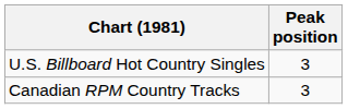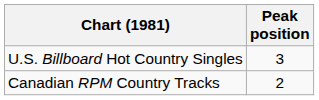 <table class="wikitable">
 <tr>
 <th align="left">Chart (1981)</th>
 <th style="text-align:center;">Peak<br>position</th>
 </tr>
 <tr>
 <td align="left">U.S. <em>Billboard</em> Hot Country Singles</td>
 <td style="text-align:center;">3</td>
 </tr>
 <tr>
 <td align="left">Canadian <em>RPM</em> Country Tracks</td>
-<td style="text-align:center;">3</td>
+<td style="text-align:center;">2</td>
 </tr>
 </table>
